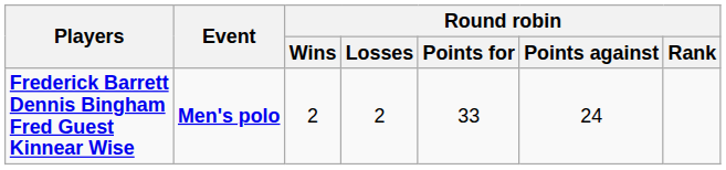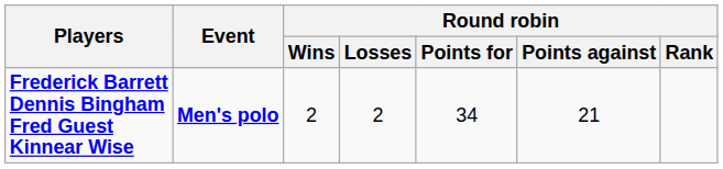 <table class=wikitable style="font-size:90%">
 <tr>
 <th rowspan=2>Players</th>
 <th rowspan=2>Event</th>
 <th colspan=5>Round robin</th>
 </tr>
 <tr>
 <th>Wins</th>
 <th>Losses</th>
 <th>Points for</th>
 <th>Points against</th>
 <th>Rank</th>
 </tr>
 <tr>
 <td><strong><a href='#'>Frederick Barrett</a> <br> <a href='#'>Dennis Bingham</a> <br> <a href='#'>Fred Guest</a> <br> <a href='#'>Kinnear Wise</a></strong></td>
 <td><strong><a href='#'>Men's polo</a></strong></td>
 <td align=center>2</td>
 <td align=center>2</td>
-<td align=center>33</td>
-<td align=center>24</td>
+<td align=center>34</td>
+<td align=center>21</td>
 <td align=center></td>
 </tr>
 </table>
